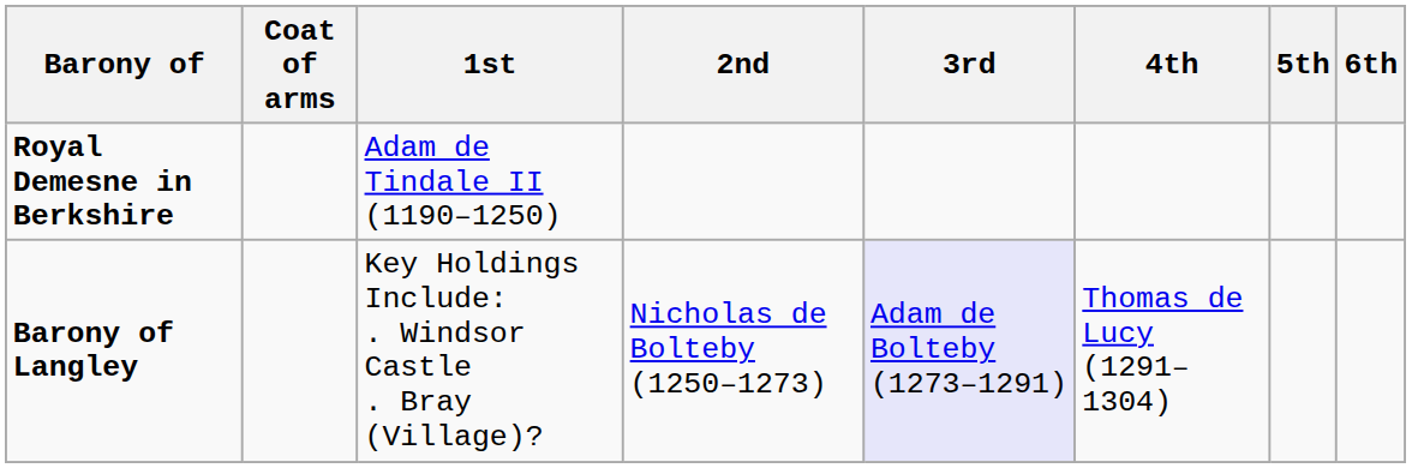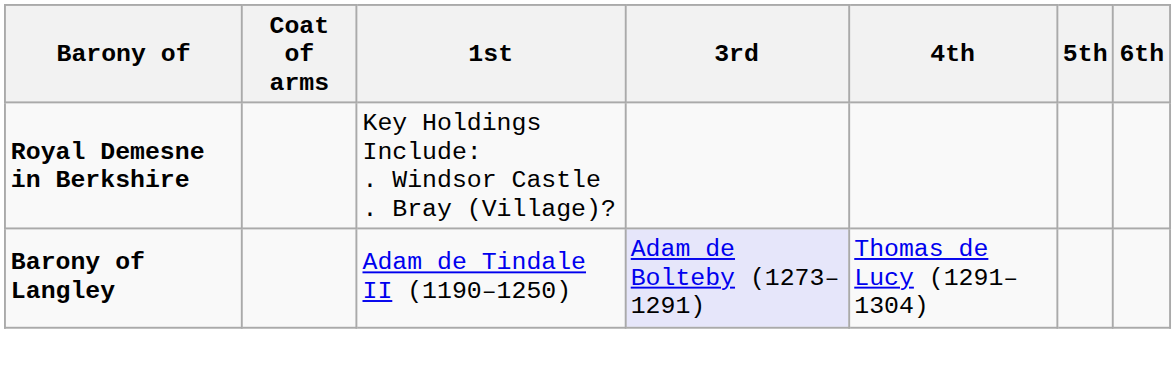 <table class="wikitable">
 <tr>
 <th>Barony of</th>
 <th>Coat of arms</th>
 <th>1st</th>
-<th>2nd</th>
 <th>3rd</th>
 <th>4th</th>
 <th>5th</th>
 <th>6th</th>
 </tr>
 <tr>
 <td><strong>Royal Demesne in Berkshire</strong></td>
 <td></td>
-<td><a href='#'>Adam de Tindale II</a> (1190–1250)</td>
-<td></td>
+<td>Key Holdings Include:<br>. Windsor Castle<br>. Bray (Village)?</td>
 <td></td>
 <td></td>
 <td></td>
 <td></td>
 </tr>
 <tr>
 <td><strong>Barony of Langley</strong></td>
 <td></td>
-<td>Key Holdings Include:<br>. Windsor Castle<br>. Bray (Village)?</td>
-<td><a href='#'>Nicholas de Bolteby</a> (1250–1273)</td>
+<td><a href='#'>Adam de Tindale II</a> (1190–1250)</td>
 <td style="background: lavender;"><a href='#'>Adam de Bolteby</a> (1273–1291)</td>
 <td><a href='#'>Thomas de Lucy</a> (1291–1304)</td>
 <td></td>
 <td></td>
 </tr>
 </table>
